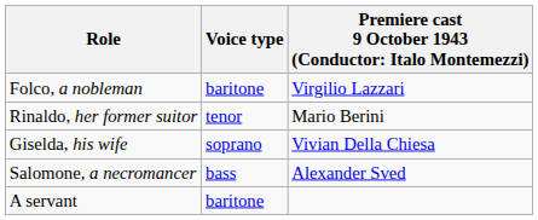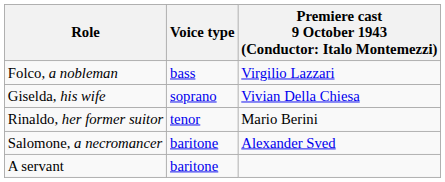 <table class="wikitable">
 <tr>
 <th>Role</th>
 <th>Voice type</th>
 <th>Premiere cast<br>9 October 1943<br>(Conductor: Italo Montemezzi)</th>
 </tr>
 <tr>
 <td>Folco, <em>a nobleman</em></td>
-<td><a href='#'>baritone</a></td>
+<td><a href='#'>bass</a></td>
 <td><a href='#'>Virgilio Lazzari</a></td>
+</tr>
+<tr>
+<td>Giselda, <em>his wife</em></td>
+<td><a href='#'>soprano</a></td>
+<td><a href='#'>Vivian Della Chiesa</a></td>
 </tr>
 <tr>
 <td>Rinaldo, <em>her former suitor</em></td>
 <td><a href='#'>tenor</a></td>
 <td>Mario Berini</td>
 </tr>
 <tr>
-<td>Giselda, <em>his wife</em></td>
-<td><a href='#'>soprano</a></td>
-<td><a href='#'>Vivian Della Chiesa</a></td>
-</tr>
-<tr>
 <td>Salomone, <em>a necromancer</em></td>
-<td><a href='#'>bass</a></td>
+<td><a href='#'>baritone</a></td>
 <td><a href='#'>Alexander Sved</a></td>
 </tr>
 <tr>
 <td>A servant</td>
 <td><a href='#'>baritone</a></td>
 <td></td>
 </tr>
 </table>
